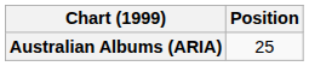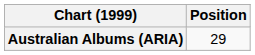 <table class="wikitable plainrowheaders">
 <tr>
 <th>Chart (1999)</th>
 <th>Position</th>
 </tr>
 <tr>
 <th scope="row">Australian Albums (ARIA)</th>
-<td align="center">25</td>
+<td align="center">29</td>
 </tr>
 </table>
